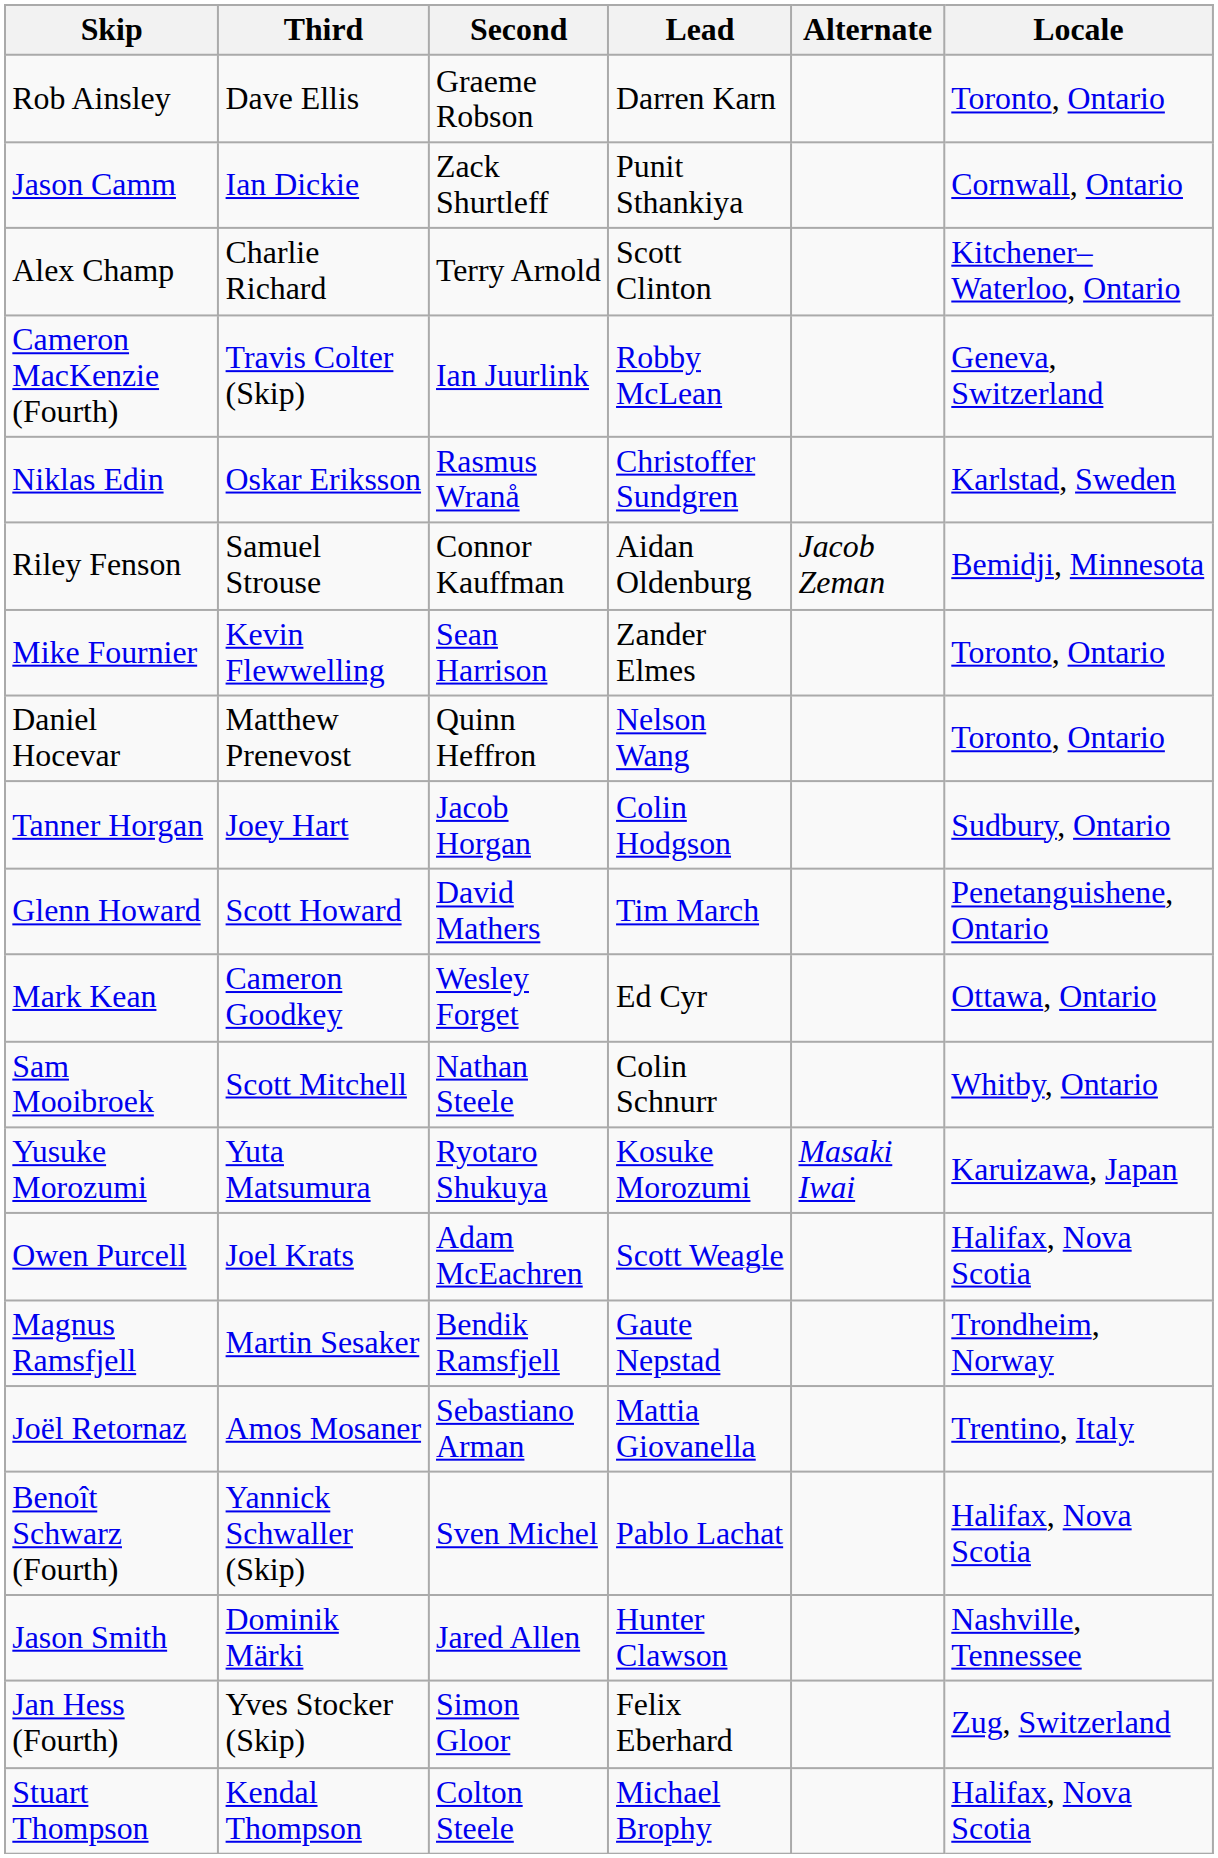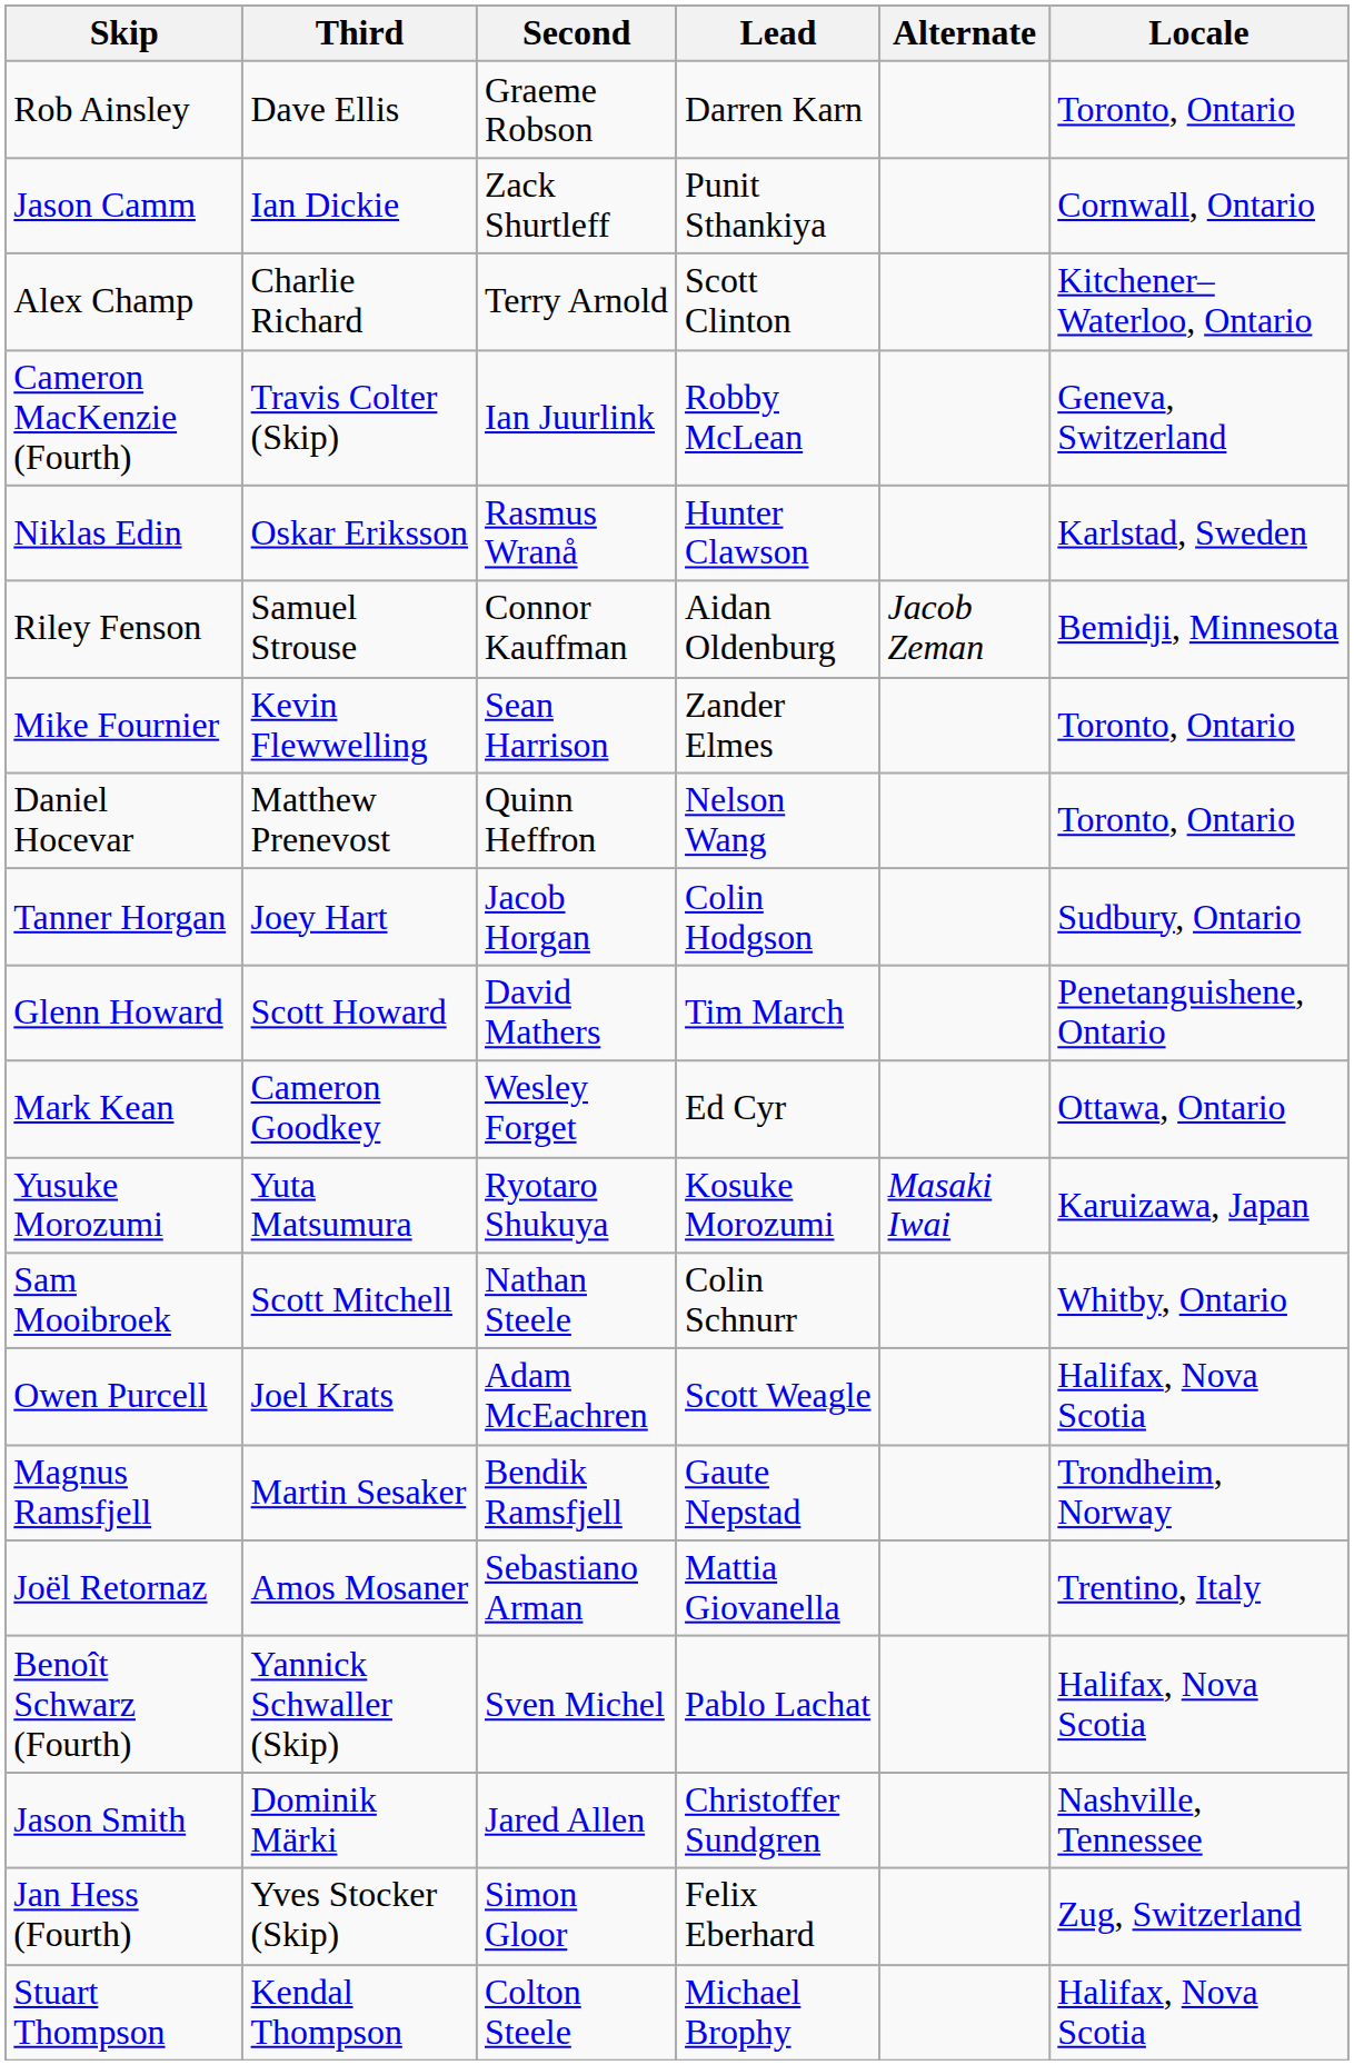 <table class=wikitable>
 <tr>
 <th scope="col">Skip</th>
 <th scope="col">Third</th>
 <th scope="col">Second</th>
 <th scope="col">Lead</th>
 <th scope="col">Alternate</th>
 <th scope="col">Locale</th>
 </tr>
 <tr>
 <td>Rob Ainsley</td>
 <td>Dave Ellis</td>
 <td>Graeme Robson</td>
 <td>Darren Karn</td>
 <td></td>
 <td> <a href='#'>Toronto</a>, <a href='#'>Ontario</a></td>
 </tr>
 <tr>
 <td><a href='#'>Jason Camm</a></td>
 <td><a href='#'>Ian Dickie</a></td>
 <td>Zack Shurtleff</td>
 <td>Punit Sthankiya</td>
 <td></td>
 <td> <a href='#'>Cornwall</a>, <a href='#'>Ontario</a></td>
 </tr>
 <tr>
 <td>Alex Champ</td>
 <td>Charlie Richard</td>
 <td>Terry Arnold</td>
 <td>Scott Clinton</td>
 <td></td>
 <td> <a href='#'>Kitchener–Waterloo</a>, <a href='#'>Ontario</a></td>
 </tr>
 <tr>
 <td><a href='#'>Cameron MacKenzie</a> (Fourth)</td>
 <td><a href='#'>Travis Colter</a> (Skip)</td>
 <td><a href='#'>Ian Juurlink</a></td>
 <td><a href='#'>Robby McLean</a></td>
 <td></td>
 <td> <a href='#'>Geneva</a>, <a href='#'>Switzerland</a></td>
 </tr>
 <tr>
 <td><a href='#'>Niklas Edin</a></td>
 <td><a href='#'>Oskar Eriksson</a></td>
 <td><a href='#'>Rasmus Wranå</a></td>
-<td><a href='#'>Christoffer Sundgren</a></td>
+<td><a href='#'>Hunter Clawson</a></td>
 <td></td>
 <td> <a href='#'>Karlstad</a>, <a href='#'>Sweden</a></td>
 </tr>
 <tr>
 <td>Riley Fenson</td>
 <td>Samuel Strouse</td>
 <td>Connor Kauffman</td>
 <td>Aidan Oldenburg</td>
 <td><em>Jacob Zeman</em></td>
 <td> <a href='#'>Bemidji</a>, <a href='#'>Minnesota</a></td>
 </tr>
 <tr>
 <td><a href='#'>Mike Fournier</a></td>
 <td><a href='#'>Kevin Flewwelling</a></td>
 <td><a href='#'>Sean Harrison</a></td>
 <td>Zander Elmes</td>
 <td></td>
 <td> <a href='#'>Toronto</a>, <a href='#'>Ontario</a></td>
 </tr>
 <tr>
 <td>Daniel Hocevar</td>
 <td>Matthew Prenevost</td>
 <td>Quinn Heffron</td>
 <td><a href='#'>Nelson Wang</a></td>
 <td></td>
 <td> <a href='#'>Toronto</a>, <a href='#'>Ontario</a></td>
 </tr>
 <tr>
 <td><a href='#'>Tanner Horgan</a></td>
 <td><a href='#'>Joey Hart</a></td>
 <td><a href='#'>Jacob Horgan</a></td>
 <td><a href='#'>Colin Hodgson</a></td>
 <td></td>
 <td> <a href='#'>Sudbury</a>, <a href='#'>Ontario</a></td>
 </tr>
 <tr>
 <td><a href='#'>Glenn Howard</a></td>
 <td><a href='#'>Scott Howard</a></td>
 <td><a href='#'>David Mathers</a></td>
 <td><a href='#'>Tim March</a></td>
 <td></td>
 <td> <a href='#'>Penetanguishene</a>, <a href='#'>Ontario</a></td>
 </tr>
 <tr>
 <td><a href='#'>Mark Kean</a></td>
 <td><a href='#'>Cameron Goodkey</a></td>
 <td><a href='#'>Wesley Forget</a></td>
 <td>Ed Cyr</td>
 <td></td>
 <td> <a href='#'>Ottawa</a>, <a href='#'>Ontario</a></td>
 </tr>
 <tr>
+<td><a href='#'>Yusuke Morozumi</a></td>
+<td><a href='#'>Yuta Matsumura</a></td>
+<td><a href='#'>Ryotaro Shukuya</a></td>
+<td><a href='#'>Kosuke Morozumi</a></td>
+<td><em><a href='#'>Masaki Iwai</a></em></td>
+<td> <a href='#'>Karuizawa</a>, <a href='#'>Japan</a></td>
+</tr>
+<tr>
 <td><a href='#'>Sam Mooibroek</a></td>
 <td><a href='#'>Scott Mitchell</a></td>
 <td><a href='#'>Nathan Steele</a></td>
 <td>Colin Schnurr</td>
 <td></td>
 <td> <a href='#'>Whitby</a>, <a href='#'>Ontario</a></td>
-</tr>
-<tr>
-<td><a href='#'>Yusuke Morozumi</a></td>
-<td><a href='#'>Yuta Matsumura</a></td>
-<td><a href='#'>Ryotaro Shukuya</a></td>
-<td><a href='#'>Kosuke Morozumi</a></td>
-<td><em><a href='#'>Masaki Iwai</a></em></td>
-<td> <a href='#'>Karuizawa</a>, <a href='#'>Japan</a></td>
 </tr>
 <tr>
 <td><a href='#'>Owen Purcell</a></td>
 <td><a href='#'>Joel Krats</a></td>
 <td><a href='#'>Adam McEachren</a></td>
 <td><a href='#'>Scott Weagle</a></td>
 <td></td>
 <td> <a href='#'>Halifax</a>, <a href='#'>Nova Scotia</a></td>
 </tr>
 <tr>
 <td><a href='#'>Magnus Ramsfjell</a></td>
 <td><a href='#'>Martin Sesaker</a></td>
 <td><a href='#'>Bendik Ramsfjell</a></td>
 <td><a href='#'>Gaute Nepstad</a></td>
 <td></td>
 <td> <a href='#'>Trondheim</a>, <a href='#'>Norway</a></td>
 </tr>
 <tr>
 <td><a href='#'>Joël Retornaz</a></td>
 <td><a href='#'>Amos Mosaner</a></td>
 <td><a href='#'>Sebastiano Arman</a></td>
 <td><a href='#'>Mattia Giovanella</a></td>
 <td></td>
 <td> <a href='#'>Trentino</a>, <a href='#'>Italy</a></td>
 </tr>
 <tr>
 <td><a href='#'>Benoît Schwarz</a> (Fourth)</td>
 <td><a href='#'>Yannick Schwaller</a> (Skip)</td>
 <td><a href='#'>Sven Michel</a></td>
 <td><a href='#'>Pablo Lachat</a></td>
 <td></td>
 <td> <a href='#'>Halifax</a>, <a href='#'>Nova Scotia</a></td>
 </tr>
 <tr>
 <td><a href='#'>Jason Smith</a></td>
 <td><a href='#'>Dominik Märki</a></td>
 <td><a href='#'>Jared Allen</a></td>
-<td><a href='#'>Hunter Clawson</a></td>
+<td><a href='#'>Christoffer Sundgren</a></td>
 <td></td>
 <td> <a href='#'>Nashville</a>, <a href='#'>Tennessee</a></td>
 </tr>
 <tr>
 <td><a href='#'>Jan Hess</a> (Fourth)</td>
 <td>Yves Stocker (Skip)</td>
 <td><a href='#'>Simon Gloor</a></td>
 <td>Felix Eberhard</td>
 <td></td>
 <td> <a href='#'>Zug</a>, <a href='#'>Switzerland</a></td>
 </tr>
 <tr>
 <td><a href='#'>Stuart Thompson</a></td>
 <td><a href='#'>Kendal Thompson</a></td>
 <td><a href='#'>Colton Steele</a></td>
 <td><a href='#'>Michael Brophy</a></td>
 <td></td>
 <td> <a href='#'>Halifax</a>, <a href='#'>Nova Scotia</a></td>
 </tr>
 </table>
